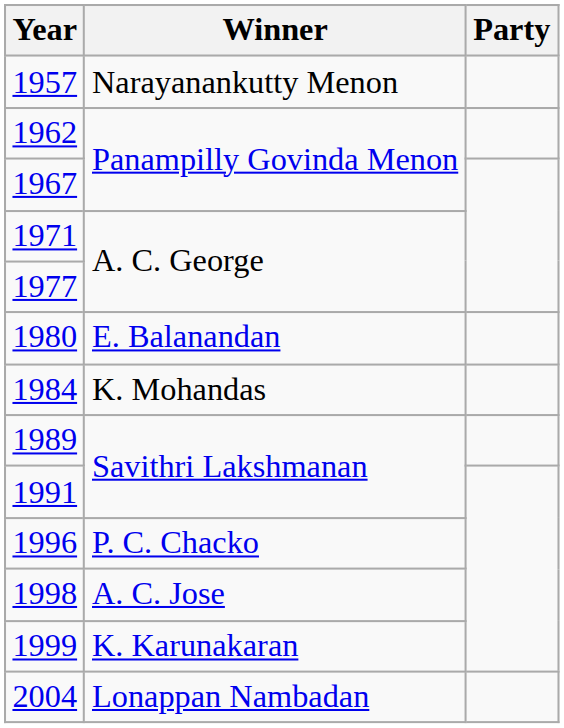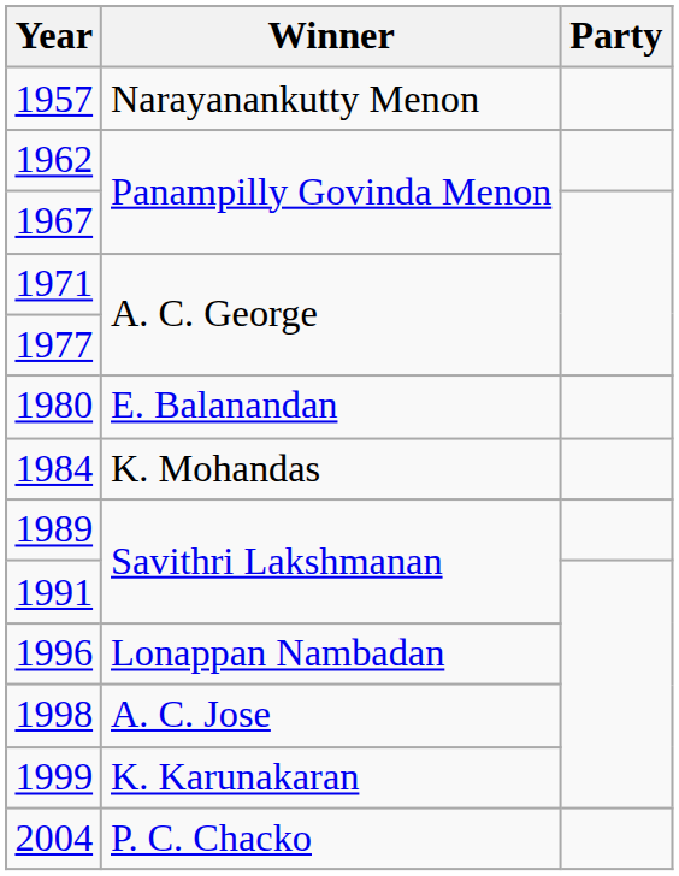 <table class="wikitable">
 <tr>
 <th>Year</th>
 <th>Winner</th>
 <th colspan="2">Party</th>
 </tr>
 <tr>
 <td><a href='#'>1957</a></td>
 <td>Narayanankutty Menon</td>
 <td></td>
 </tr>
 <tr>
 <td><a href='#'>1962</a></td>
 <td rowspan="2"><a href='#'>Panampilly Govinda Menon</a></td>
 <td></td>
 </tr>
 <tr>
 <td><a href='#'>1967</a></td>
 </tr>
 <tr>
 <td><a href='#'>1971</a></td>
 <td rowspan="2">A. C. George</td>
 </tr>
 <tr>
 <td><a href='#'>1977</a></td>
 </tr>
 <tr>
 <td><a href='#'>1980</a></td>
 <td><a href='#'>E. Balanandan</a></td>
 <td></td>
 </tr>
 <tr>
 <td><a href='#'>1984</a></td>
 <td>K. Mohandas</td>
 <td></td>
 </tr>
 <tr>
 <td><a href='#'>1989</a></td>
 <td rowspan="2"><a href='#'>Savithri Lakshmanan</a></td>
 <td></td>
 </tr>
 <tr>
 <td><a href='#'>1991</a></td>
 </tr>
 <tr>
 <td><a href='#'>1996</a></td>
-<td><a href='#'>P. C. Chacko</a></td>
+<td><a href='#'>Lonappan Nambadan</a></td>
 </tr>
 <tr>
 <td><a href='#'>1998</a></td>
 <td><a href='#'>A. C. Jose</a></td>
 </tr>
 <tr>
 <td><a href='#'>1999</a></td>
 <td><a href='#'>K. Karunakaran</a></td>
 </tr>
 <tr>
 <td><a href='#'>2004</a></td>
-<td><a href='#'>Lonappan Nambadan</a></td>
+<td><a href='#'>P. C. Chacko</a></td>
 <td></td>
 </tr>
 </table>
